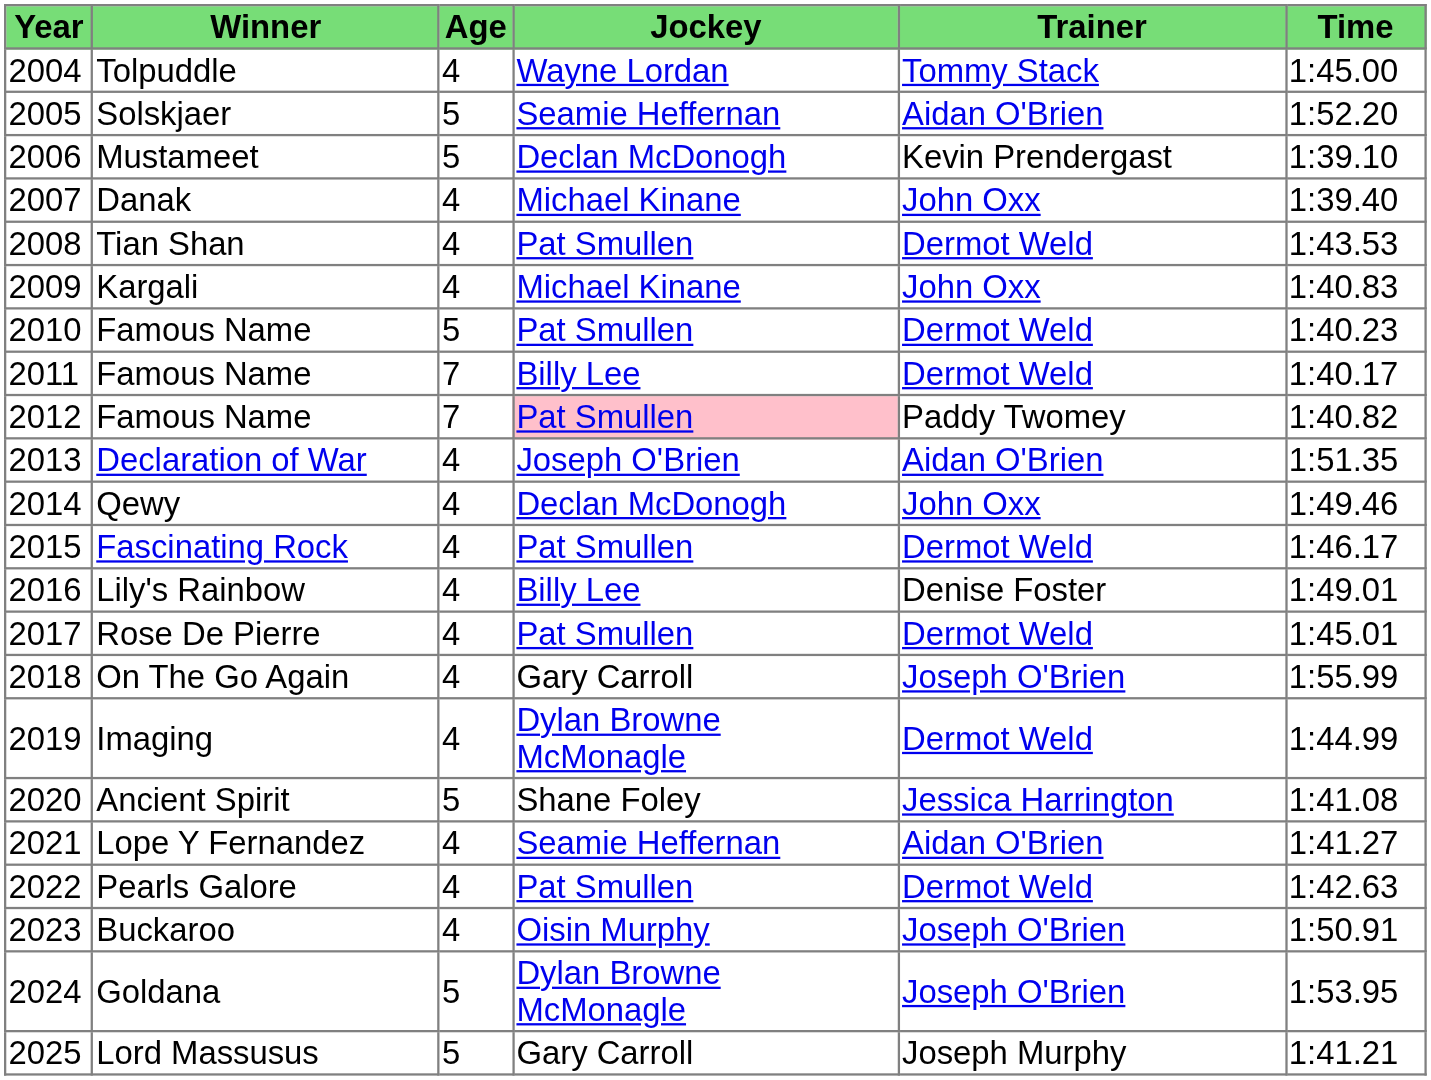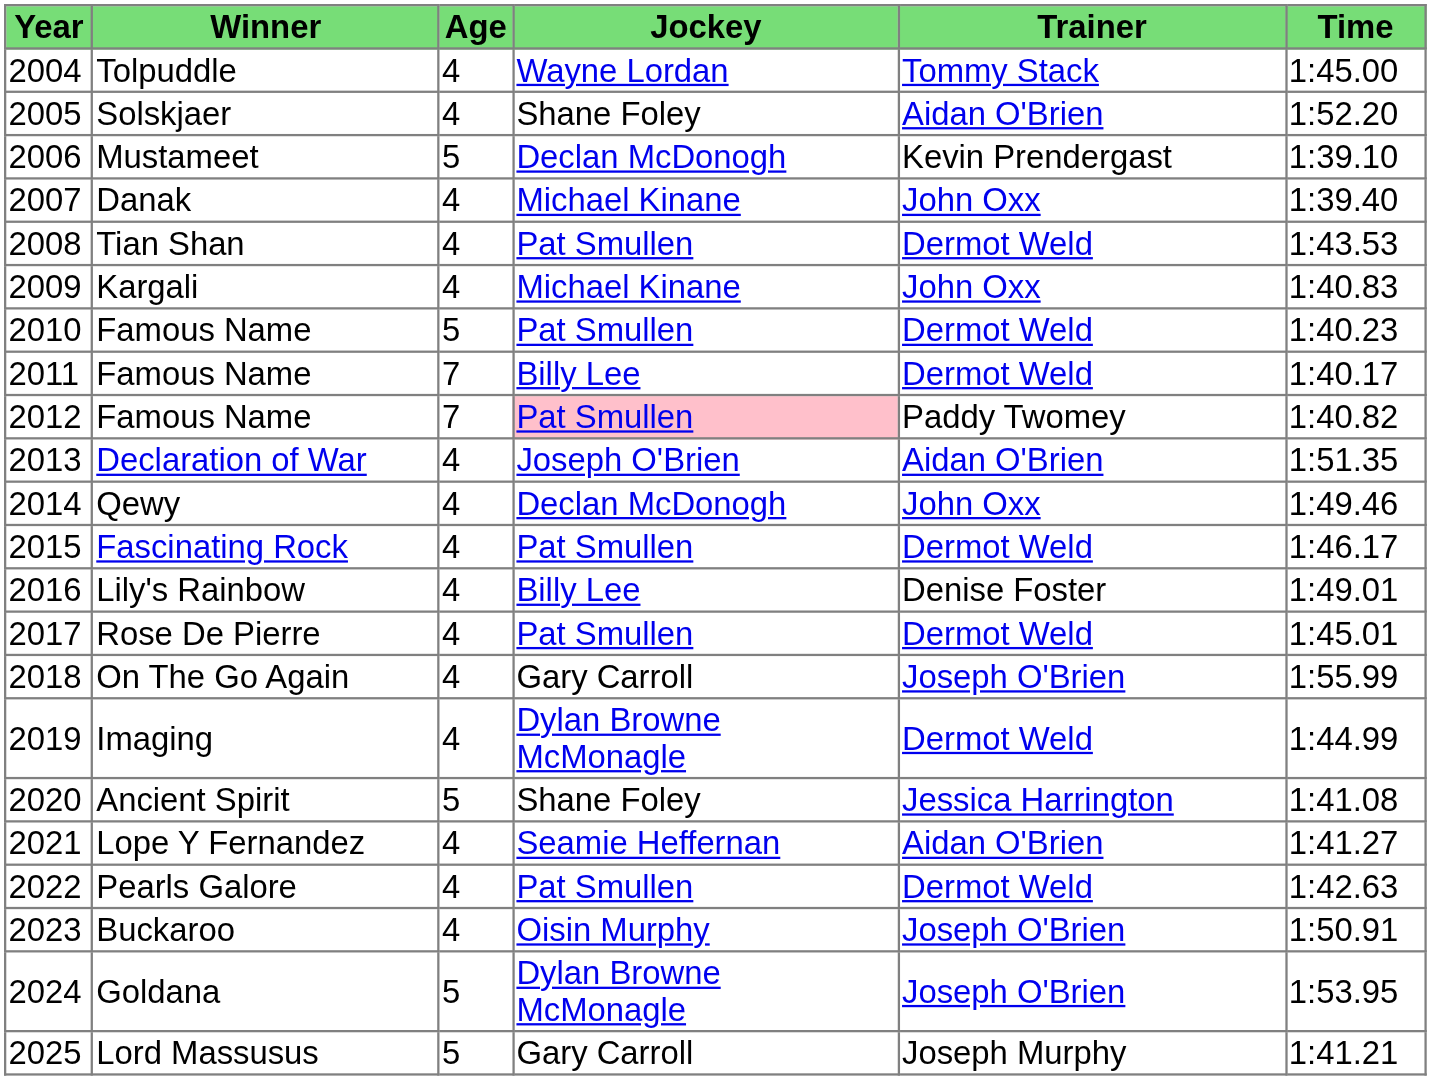 <table class = "sortable" | border="1" style="border-collapse: collapse; font-size:90%">
 <tr bgcolor="#77dd77" align="center">
 <th style="width:36px"><strong>Year</strong></th>
 <th style="width:160px"><strong>Winner</strong></th>
 <th style="width:30px"><strong>Age</strong></th>
 <th style="width:180px"><strong>Jockey</strong></th>
 <th style="width:180px"><strong>Trainer</strong></th>
 <th style="width:60px"><strong>Time</strong></th>
 </tr>
 <tr>
 <td>2004</td>
 <td>Tolpuddle</td>
 <td>4</td>
 <td><a href='#'>Wayne Lordan</a></td>
 <td><a href='#'>Tommy Stack</a></td>
 <td>1:45.00</td>
 </tr>
 <tr>
 <td>2005</td>
 <td>Solskjaer</td>
-<td>5</td>
-<td><a href='#'>Seamie Heffernan</a></td>
+<td>4</td>
+<td>Shane Foley</td>
 <td><a href='#'>Aidan O'Brien</a></td>
 <td>1:52.20</td>
 </tr>
 <tr>
 <td>2006</td>
 <td>Mustameet</td>
 <td>5</td>
 <td><a href='#'>Declan McDonogh</a></td>
 <td>Kevin Prendergast</td>
 <td>1:39.10</td>
 </tr>
 <tr>
 <td>2007</td>
 <td>Danak</td>
 <td>4</td>
 <td><a href='#'>Michael Kinane</a></td>
 <td><a href='#'>John Oxx</a></td>
 <td>1:39.40</td>
 </tr>
 <tr>
 <td>2008</td>
 <td>Tian Shan</td>
 <td>4</td>
 <td><a href='#'>Pat Smullen</a></td>
 <td><a href='#'>Dermot Weld</a></td>
 <td>1:43.53</td>
 </tr>
 <tr>
 <td>2009</td>
 <td>Kargali</td>
 <td>4</td>
 <td><a href='#'>Michael Kinane</a></td>
 <td><a href='#'>John Oxx</a></td>
 <td>1:40.83</td>
 </tr>
 <tr>
 <td>2010</td>
 <td>Famous Name</td>
 <td>5</td>
 <td><a href='#'>Pat Smullen</a></td>
 <td><a href='#'>Dermot Weld</a></td>
 <td>1:40.23</td>
 </tr>
 <tr>
 <td>2011</td>
 <td>Famous Name</td>
 <td>7</td>
 <td><a href='#'>Billy Lee</a></td>
 <td><a href='#'>Dermot Weld</a></td>
 <td>1:40.17</td>
 </tr>
 <tr>
 <td>2012</td>
 <td>Famous Name</td>
 <td>7</td>
 <td style="background: pink;"><a href='#'>Pat Smullen</a></td>
 <td>Paddy Twomey</td>
 <td>1:40.82</td>
 </tr>
 <tr>
 <td>2013</td>
 <td><a href='#'>Declaration of War</a></td>
 <td>4</td>
 <td><a href='#'>Joseph O'Brien</a></td>
 <td><a href='#'>Aidan O'Brien</a></td>
 <td>1:51.35</td>
 </tr>
 <tr>
 <td>2014</td>
 <td>Qewy</td>
 <td>4</td>
 <td><a href='#'>Declan McDonogh</a></td>
 <td><a href='#'>John Oxx</a></td>
 <td>1:49.46</td>
 </tr>
 <tr>
 <td>2015</td>
 <td><a href='#'>Fascinating Rock</a></td>
 <td>4</td>
 <td><a href='#'>Pat Smullen</a></td>
 <td><a href='#'>Dermot Weld</a></td>
 <td>1:46.17</td>
 </tr>
 <tr>
 <td>2016</td>
 <td>Lily's Rainbow</td>
 <td>4</td>
 <td><a href='#'>Billy Lee</a></td>
 <td>Denise Foster</td>
 <td>1:49.01</td>
 </tr>
 <tr>
 <td>2017</td>
 <td>Rose De Pierre</td>
 <td>4</td>
 <td><a href='#'>Pat Smullen</a></td>
 <td><a href='#'>Dermot Weld</a></td>
 <td>1:45.01</td>
 </tr>
 <tr>
 <td>2018</td>
 <td>On The Go Again</td>
 <td>4</td>
 <td>Gary Carroll</td>
 <td><a href='#'>Joseph O'Brien</a></td>
 <td>1:55.99</td>
 </tr>
 <tr>
 <td>2019</td>
 <td>Imaging</td>
 <td>4</td>
 <td><a href='#'>Dylan Browne McMonagle</a></td>
 <td><a href='#'>Dermot Weld</a></td>
 <td>1:44.99</td>
 </tr>
 <tr>
 <td>2020</td>
 <td>Ancient Spirit</td>
 <td>5</td>
 <td>Shane Foley</td>
 <td><a href='#'>Jessica Harrington</a></td>
 <td>1:41.08</td>
 </tr>
 <tr>
 <td>2021</td>
 <td>Lope Y Fernandez</td>
 <td>4</td>
 <td><a href='#'>Seamie Heffernan</a></td>
 <td><a href='#'>Aidan O'Brien</a></td>
 <td>1:41.27</td>
 </tr>
 <tr>
 <td>2022</td>
 <td>Pearls Galore</td>
 <td>4</td>
 <td><a href='#'>Pat Smullen</a></td>
 <td><a href='#'>Dermot Weld</a></td>
 <td>1:42.63</td>
 </tr>
 <tr>
 <td>2023</td>
 <td>Buckaroo</td>
 <td>4</td>
 <td><a href='#'>Oisin Murphy</a></td>
 <td><a href='#'>Joseph O'Brien</a></td>
 <td>1:50.91</td>
 </tr>
 <tr>
 <td>2024</td>
 <td>Goldana</td>
 <td>5</td>
 <td><a href='#'>Dylan Browne McMonagle</a></td>
 <td><a href='#'>Joseph O'Brien</a></td>
 <td>1:53.95</td>
 </tr>
 <tr>
 <td>2025</td>
 <td>Lord Massusus</td>
 <td>5</td>
 <td>Gary Carroll</td>
 <td>Joseph Murphy</td>
 <td>1:41.21</td>
 </tr>
 </table>
